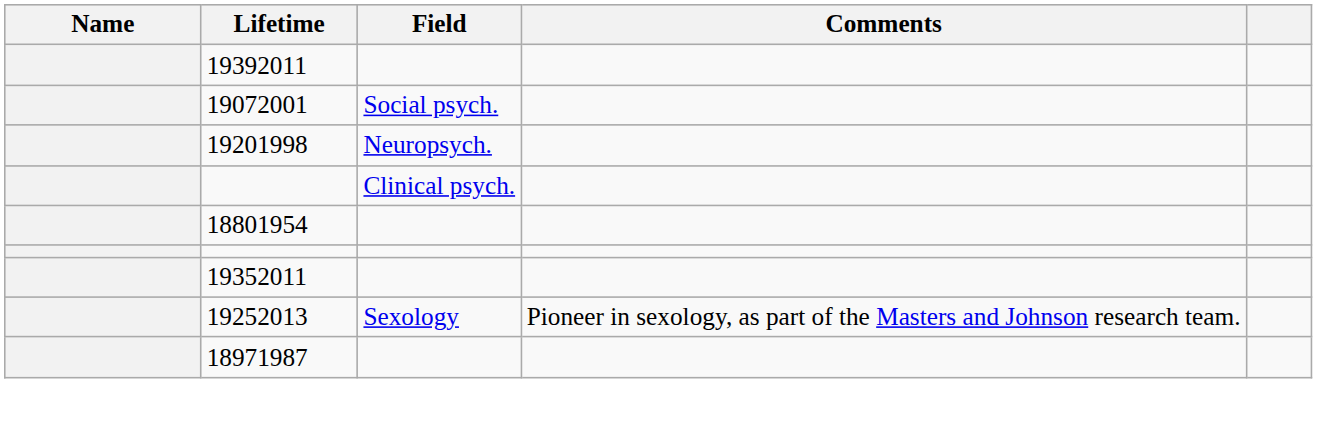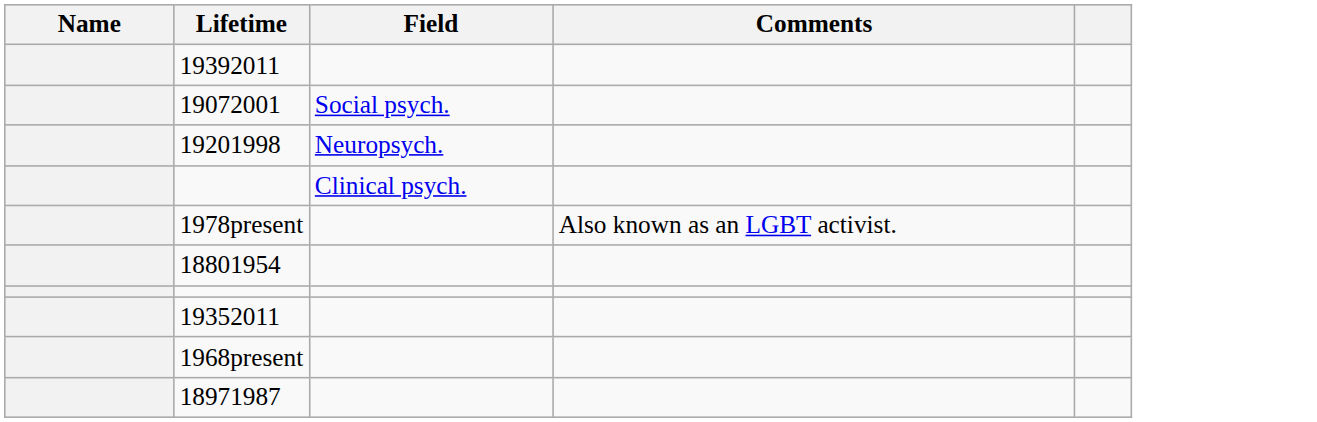 <table class="sortable wikitable plainrowheaders">
 <tr>
 <th width="15%" scope="col">Name</th>
 <th width="12%" scope="col">Lifetime</th>
 <th>Field</th>
 <th>Comments</th>
 <th class="unsortable" width="5%" scope="col"></th>
 </tr>
 <tr style="vertical-align: top;">
 <th scope="row"></th>
 <td>19392011</td>
 <td></td>
 <td></td>
 <td align="center"></td>
 </tr>
 <tr style="vertical-align: top;">
 <th scope="row"></th>
 <td>19072001</td>
 <td><a href='#'>Social psych.</a></td>
 <td></td>
 <td align="center"></td>
 </tr>
 <tr style="vertical-align: top;">
 <th scope="row"></th>
 <td>19201998</td>
 <td><a href='#'>Neuropsych.</a></td>
 <td></td>
 <td align="center"></td>
 </tr>
 <tr style="vertical-align: top;">
 <th scope="row"></th>
 <td></td>
 <td><a href='#'>Clinical psych.</a></td>
 <td></td>
 <td align="center"></td>
 </tr>
 <tr style="vertical-align: top;">
 <th scope="row"></th>
+<td>1978present</td>
+<td></td>
+<td>Also known as an <a href='#'>LGBT</a> activist.</td>
+<td align="center"></td>
+</tr>
+<tr style="vertical-align: top;">
+<th scope="row"></th>
 <td>18801954</td>
 <td></td>
 <td></td>
 <td align="center"></td>
 </tr>
 <tr style="vertical-align: top;">
 <th scope="row"></th>
 <td></td>
 <td></td>
 <td></td>
 <td align="center"></td>
 </tr>
 <tr style="vertical-align: top;">
 <th scope="row"></th>
 <td>19352011</td>
 <td></td>
 <td></td>
 <td align="center"></td>
 </tr>
 <tr style="vertical-align: top;">
 <th scope="row"></th>
-<td>19252013</td>
-<td><a href='#'>Sexology</a></td>
-<td>Pioneer in sexology, as part of the <a href='#'>Masters and Johnson</a> research team.</td>
+<td>1968present</td>
+<td></td>
+<td></td>
 <td align="center"></td>
 </tr>
 <tr style="vertical-align: top;">
 <th scope="row"></th>
 <td>18971987</td>
 <td></td>
 <td></td>
 <td align="center"></td>
 </tr>
 </table>
